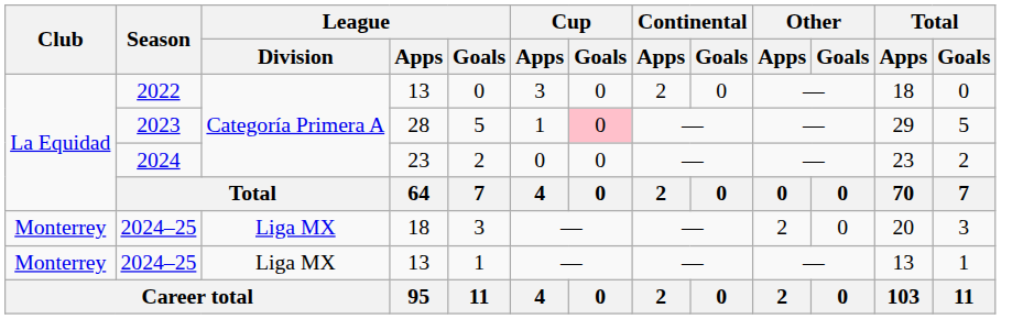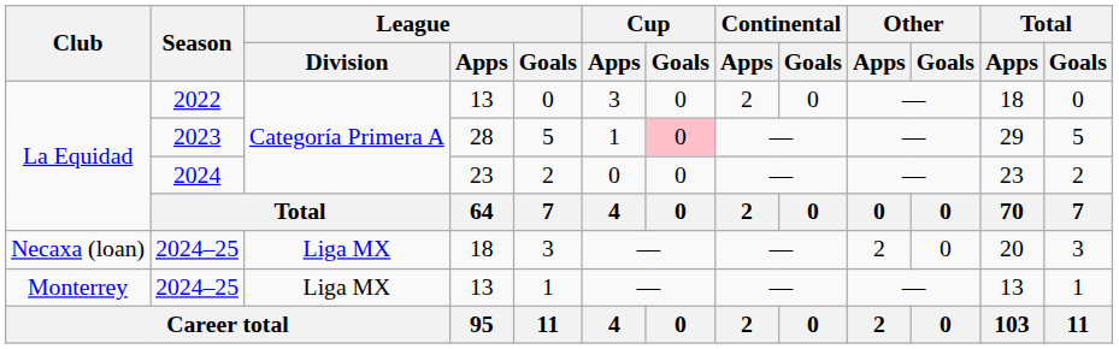 <table class="wikitable" style="text-align:center">
 <tr>
 <th rowspan="2">Club</th>
 <th rowspan="2">Season</th>
 <th colspan="3">League</th>
 <th colspan="2">Cup</th>
 <th colspan="2">Continental</th>
 <th colspan="2">Other</th>
 <th colspan="2">Total</th>
 </tr>
 <tr>
 <th>Division</th>
 <th>Apps</th>
 <th>Goals</th>
 <th>Apps</th>
 <th>Goals</th>
 <th>Apps</th>
 <th>Goals</th>
 <th>Apps</th>
 <th>Goals</th>
 <th>Apps</th>
 <th>Goals</th>
 </tr>
 <tr>
 <td rowspan="4"><a href='#'>La Equidad</a></td>
 <td><a href='#'>2022</a></td>
 <td rowspan="3"><a href='#'>Categoría Primera A</a></td>
 <td>13</td>
 <td>0</td>
 <td>3</td>
 <td>0</td>
 <td>2</td>
 <td>0</td>
 <td colspan="2">—</td>
 <td>18</td>
 <td>0</td>
 </tr>
 <tr>
 <td><a href='#'>2023</a></td>
 <td>28</td>
 <td>5</td>
 <td>1</td>
 <td style="background: pink;">0</td>
 <td colspan="2">—</td>
 <td colspan="2">—</td>
 <td>29</td>
 <td>5</td>
 </tr>
 <tr>
 <td><a href='#'>2024</a></td>
 <td>23</td>
 <td>2</td>
 <td>0</td>
 <td>0</td>
 <td colspan="2">—</td>
 <td colspan="2">—</td>
 <td>23</td>
 <td>2</td>
 </tr>
 <tr>
 <th colspan="2">Total</th>
 <th>64</th>
 <th>7</th>
 <th>4</th>
 <th>0</th>
 <th>2</th>
 <th>0</th>
 <th>0</th>
 <th>0</th>
 <th>70</th>
 <th>7</th>
 </tr>
 <tr>
-<td rowspan="1"><a href='#'>Monterrey</a></td>
+<td><a href='#'>Necaxa</a> (loan)</td>
 <td><a href='#'>2024–25</a></td>
 <td><a href='#'>Liga MX</a></td>
 <td>18</td>
 <td>3</td>
 <td colspan="2">—</td>
 <td colspan="2">—</td>
 <td>2</td>
 <td>0</td>
 <td>20</td>
 <td>3</td>
 </tr>
 <tr>
 <td rowspan="1"><a href='#'>Monterrey</a></td>
 <td><a href='#'>2024–25</a></td>
 <td>Liga MX</td>
 <td>13</td>
 <td>1</td>
 <td colspan="2">—</td>
 <td colspan="2">—</td>
 <td colspan="2">—</td>
 <td>13</td>
 <td>1</td>
 </tr>
 <tr>
 <th colspan="3">Career total</th>
 <th>95</th>
 <th>11</th>
 <th>4</th>
 <th>0</th>
 <th>2</th>
 <th>0</th>
 <th>2</th>
 <th>0</th>
 <th>103</th>
 <th>11</th>
 </tr>
 </table>
